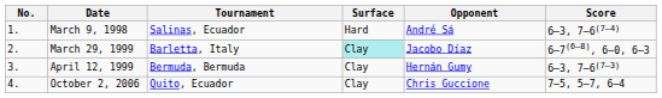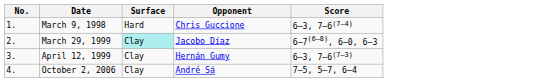 <table class="sortable wikitable">
 <tr>
 <th width=50>No.</th>
 <th width=125>Date</th>
-<th width=250>Tournament</th>
 <th width=75>Surface</th>
 <th width=180>Opponent</th>
 <th width=140>Score</th>
 </tr>
 <tr>
 <td>1.</td>
 <td>March 9, 1998</td>
-<td><a href='#'>Salinas</a>, Ecuador</td>
 <td>Hard</td>
-<td> <a href='#'>André Sá</a></td>
+<td> <a href='#'>Chris Guccione</a></td>
 <td>6–3, 7–6<sup>(7–4)</sup></td>
 </tr>
 <tr>
 <td>2.</td>
 <td>March 29, 1999</td>
-<td><a href='#'>Barletta</a>, Italy</td>
 <td style="background: paleturquoise;">Clay</td>
 <td> <a href='#'>Jacobo Díaz</a></td>
 <td>6–7<sup>(6–8)</sup>, 6–0, 6–3</td>
 </tr>
 <tr>
 <td>3.</td>
 <td>April 12, 1999</td>
-<td><a href='#'>Bermuda</a>, Bermuda</td>
 <td>Clay</td>
 <td> <a href='#'>Hernán Gumy</a></td>
 <td>6–3, 7–6<sup>(7–3)</sup></td>
 </tr>
 <tr>
 <td>4.</td>
 <td>October 2, 2006</td>
-<td><a href='#'>Quito</a>, Ecuador</td>
 <td>Clay</td>
-<td> <a href='#'>Chris Guccione</a></td>
+<td> <a href='#'>André Sá</a></td>
 <td>7–5, 5–7, 6–4</td>
 </tr>
 </table>
